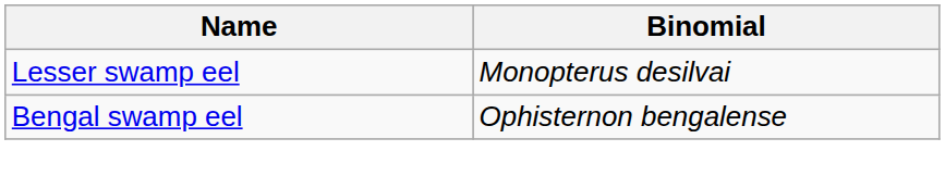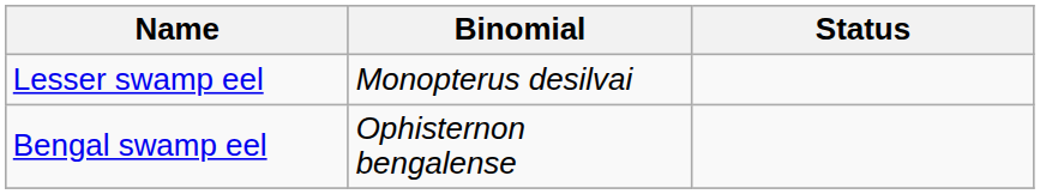 <table width=60% class="wikitable">
 <tr>
 <th width=20%>Name</th>
 <th width=20%>Binomial</th>
+<th width=20%>Status</th>
 </tr>
 <tr>
 <td><a href='#'>Lesser swamp eel</a></td>
 <td><em>Monopterus desilvai</em></td>
+<td></td>
 </tr>
 <tr>
 <td><a href='#'>Bengal swamp eel</a></td>
 <td><em>Ophisternon bengalense</em></td>
+<td></td>
 </tr>
 </table>
